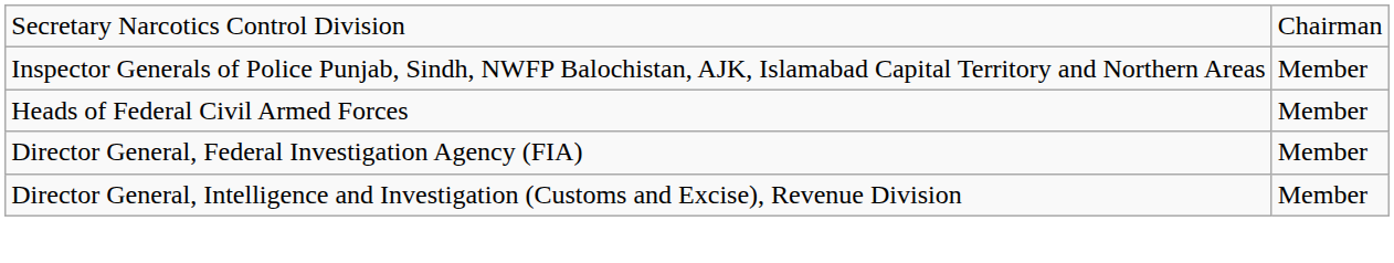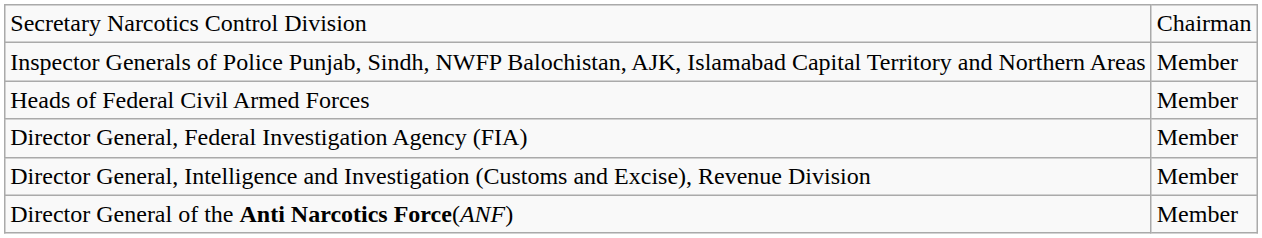 <table class="wikitable">
 <tr>
 <td>Secretary Narcotics Control Division</td>
 <td>Chairman</td>
 </tr>
 <tr>
 <td>Inspector Generals of Police Punjab, Sindh, NWFP Balochistan, AJK, Islamabad Capital Territory and Northern Areas</td>
 <td>Member</td>
 </tr>
 <tr>
 <td>Heads of Federal Civil Armed Forces</td>
 <td>Member</td>
 </tr>
 <tr>
 <td>Director General, Federal Investigation Agency (FIA)</td>
 <td>Member</td>
 </tr>
 <tr>
 <td>Director General, Intelligence and Investigation (Customs and Excise), Revenue Division</td>
 <td>Member</td>
 </tr>
+<tr>
+<td>Director General of the <strong>Anti Narcotics Force</strong>(<em>ANF</em>)</td>
+<td>Member</td>
+</tr>
 </table>
